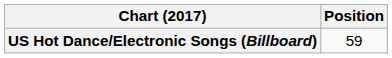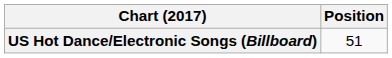 <table class="wikitable plainrowheaders" style="text-align:center">
 <tr>
 <th scope="col">Chart (2017)</th>
 <th scope="col">Position</th>
 </tr>
 <tr>
 <th scope="row">US Hot Dance/Electronic Songs (<em>Billboard</em>)</th>
-<td>59</td>
+<td>51</td>
 </tr>
 </table>
